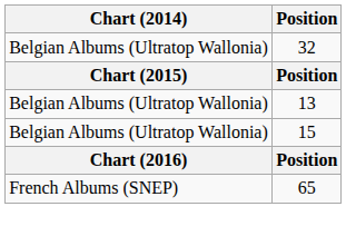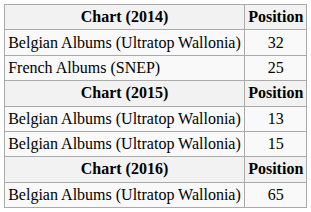 <table class="wikitable">
 <tr>
 <th>Chart (2014)</th>
 <th>Position</th>
 </tr>
 <tr>
 <td>Belgian Albums (Ultratop Wallonia)</td>
 <td align="center">32</td>
+</tr>
+<tr>
+<td>French Albums (SNEP)</td>
+<td align="center">25</td>
 </tr>
 <tr>
 <th>Chart (2015)</th>
 <th>Position</th>
 </tr>
 <tr>
 <td>Belgian Albums (Ultratop Wallonia)</td>
 <td align="center">13</td>
 </tr>
 <tr>
 <td>Belgian Albums (Ultratop Wallonia)</td>
 <td align="center">15</td>
 </tr>
 <tr>
 <th>Chart (2016)</th>
 <th>Position</th>
 </tr>
 <tr>
-<td>French Albums (SNEP)</td>
+<td>Belgian Albums (Ultratop Wallonia)</td>
 <td align="center">65</td>
 </tr>
 </table>
